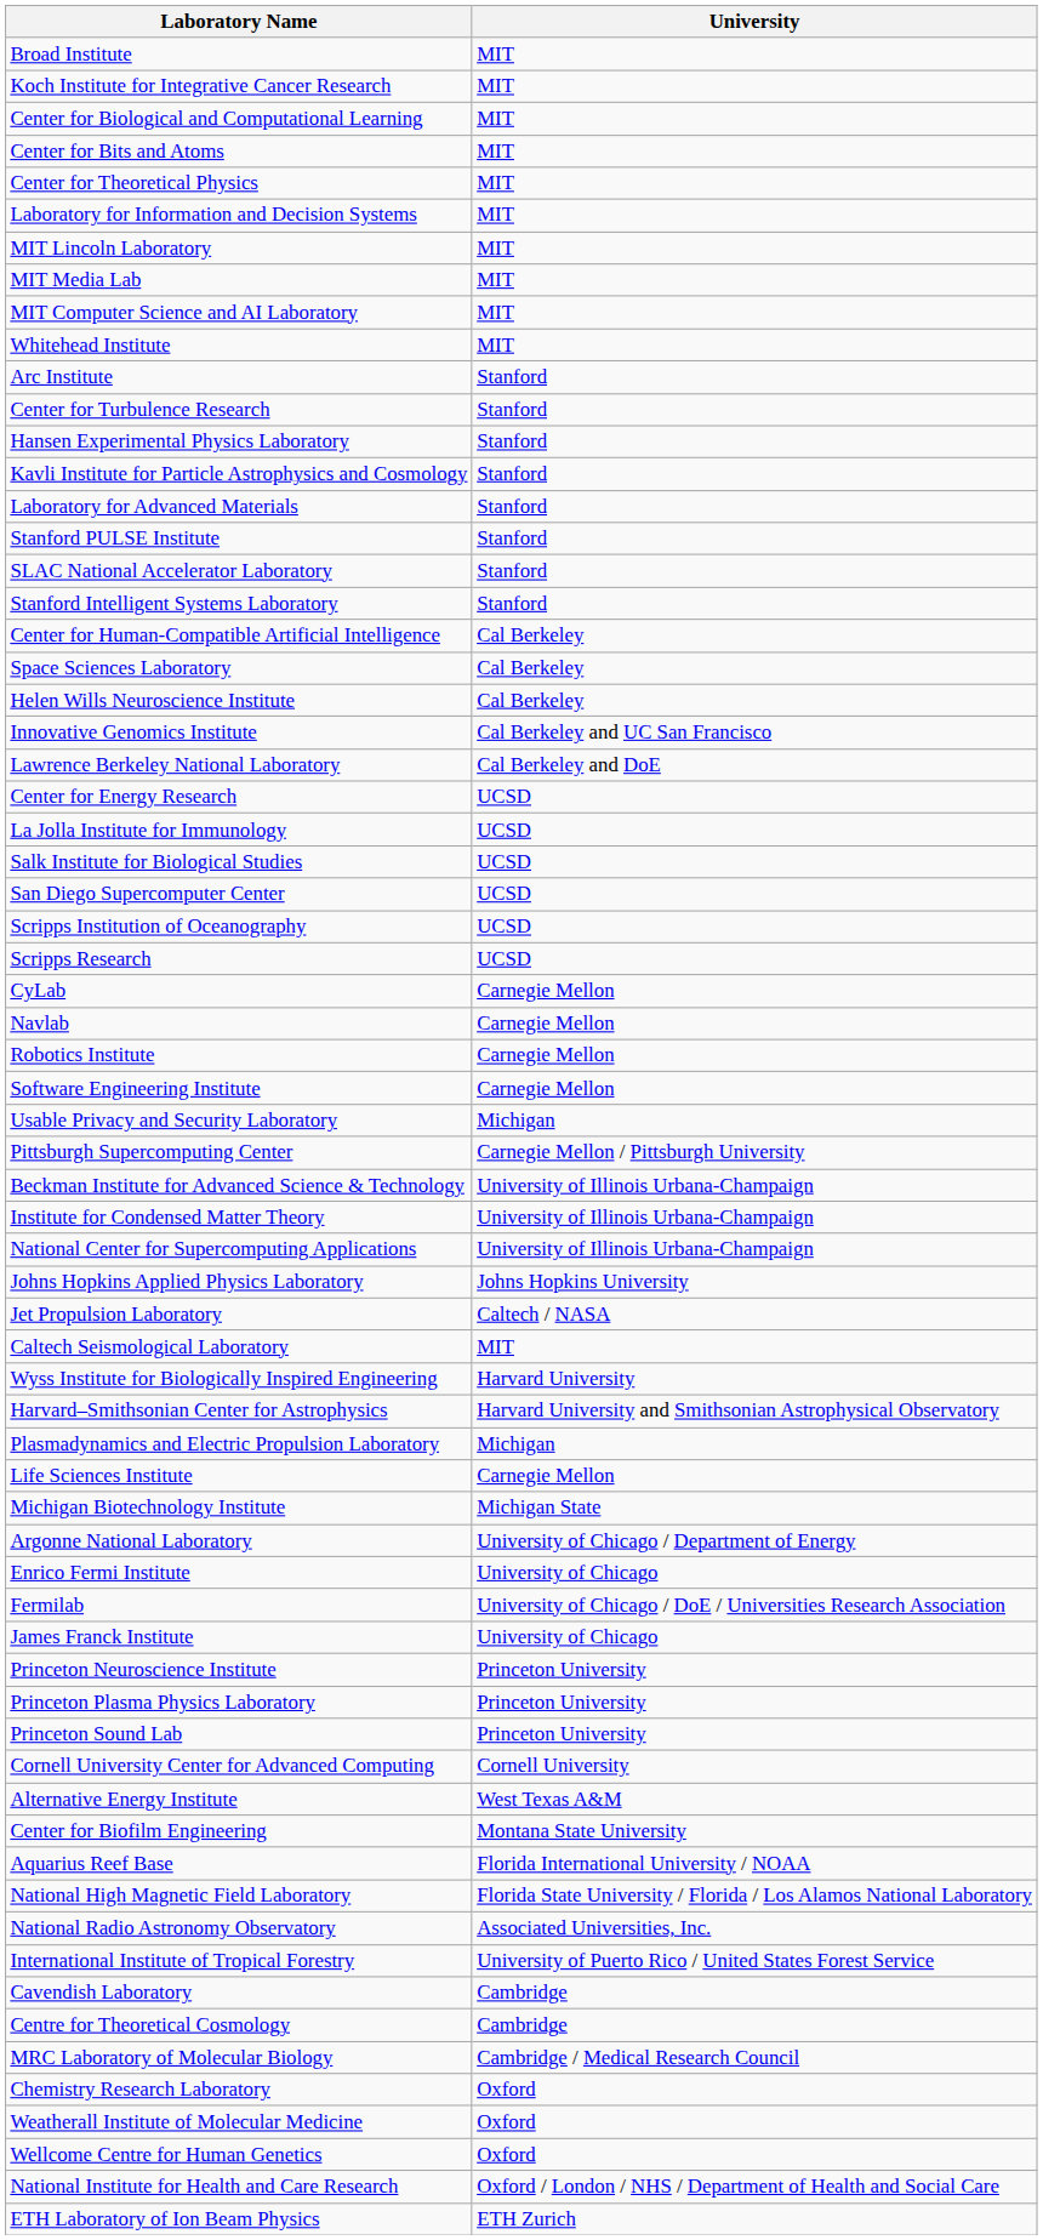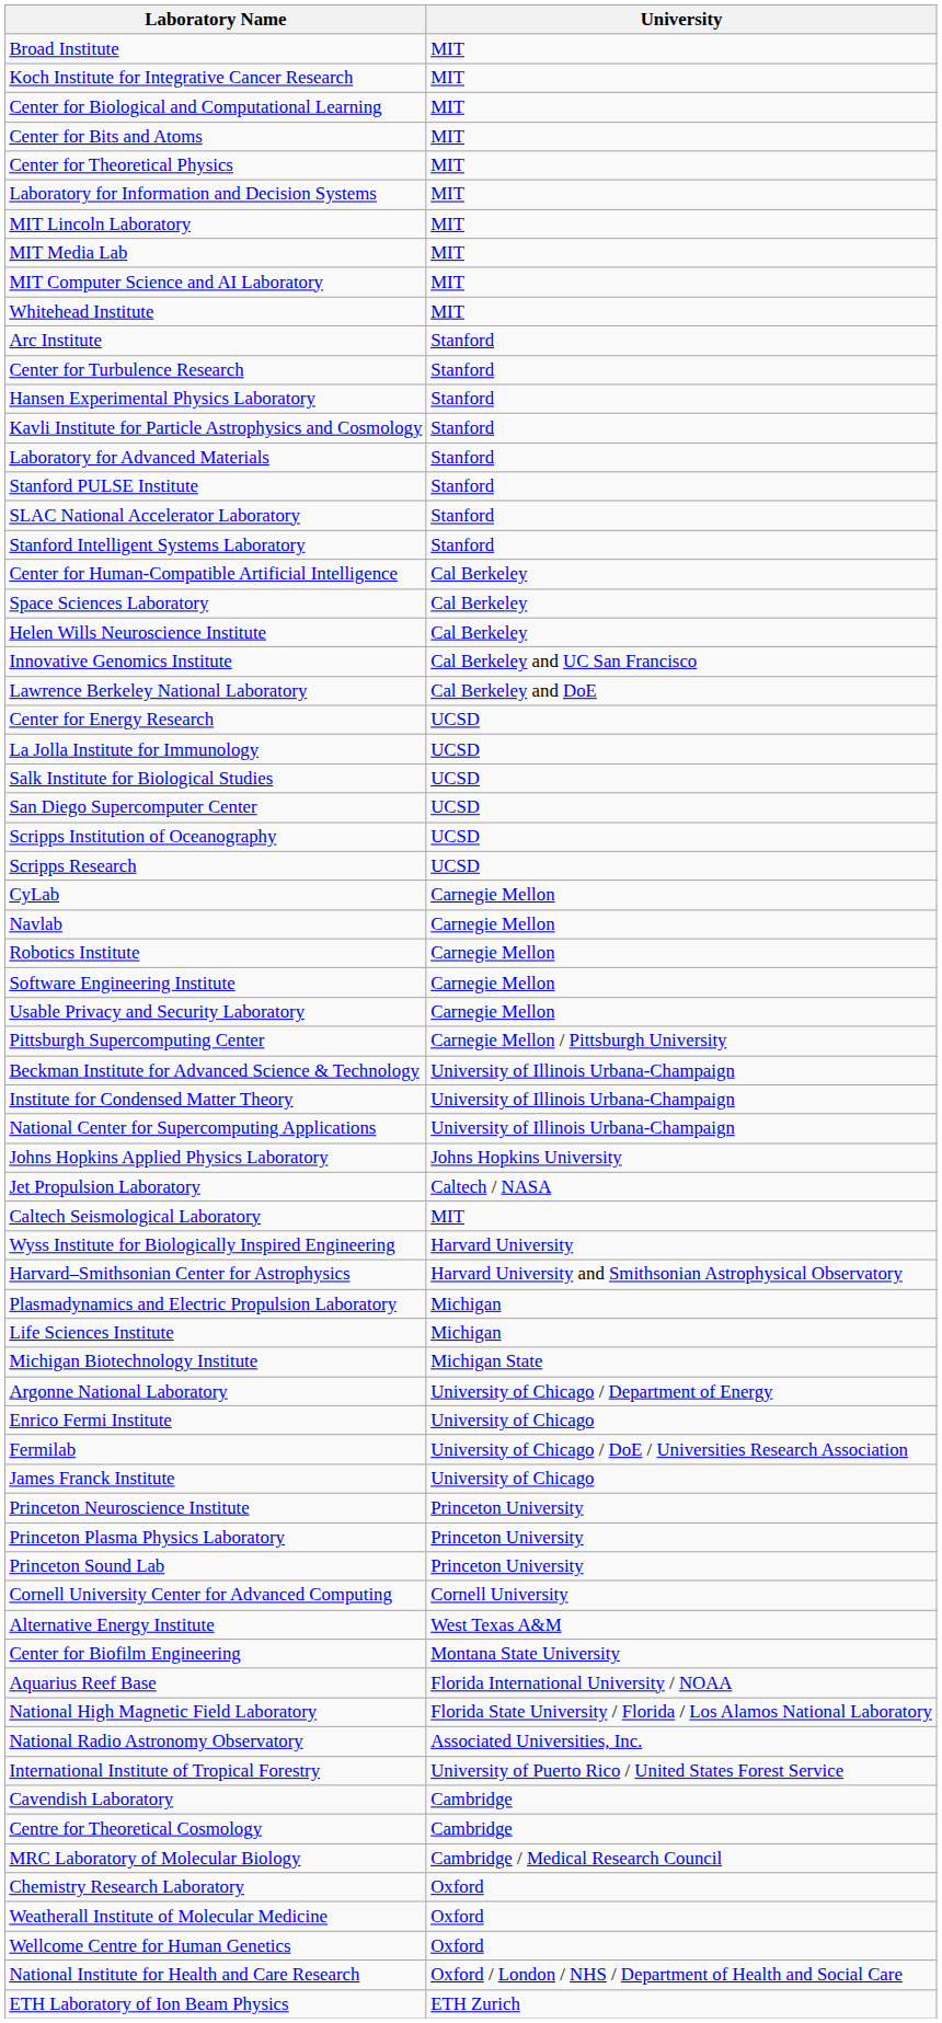 <table class="wikitable sortable">
 <tr>
 <th>Laboratory Name</th>
 <th>University</th>
 </tr>
 <tr>
 <td><a href='#'>Broad Institute</a></td>
 <td><a href='#'>MIT</a></td>
 </tr>
 <tr>
 <td><a href='#'>Koch Institute for Integrative Cancer Research</a></td>
 <td><a href='#'>MIT</a></td>
 </tr>
 <tr>
 <td><a href='#'>Center for Biological and Computational Learning</a></td>
 <td><a href='#'>MIT</a></td>
 </tr>
 <tr>
 <td><a href='#'>Center for Bits and Atoms</a></td>
 <td><a href='#'>MIT</a></td>
 </tr>
 <tr>
 <td><a href='#'>Center for Theoretical Physics</a></td>
 <td><a href='#'>MIT</a></td>
 </tr>
 <tr>
 <td><a href='#'>Laboratory for Information and Decision Systems</a></td>
 <td><a href='#'>MIT</a></td>
 </tr>
 <tr>
 <td><a href='#'>MIT Lincoln Laboratory</a></td>
 <td><a href='#'>MIT</a></td>
 </tr>
 <tr>
 <td><a href='#'>MIT Media Lab</a></td>
 <td><a href='#'>MIT</a></td>
 </tr>
 <tr>
 <td><a href='#'>MIT Computer Science and AI Laboratory</a></td>
 <td><a href='#'>MIT</a></td>
 </tr>
 <tr>
 <td><a href='#'>Whitehead Institute</a></td>
 <td><a href='#'>MIT</a></td>
 </tr>
 <tr>
 <td><a href='#'>Arc Institute</a></td>
 <td><a href='#'>Stanford</a></td>
 </tr>
 <tr>
 <td><a href='#'>Center for Turbulence Research</a></td>
 <td><a href='#'>Stanford</a></td>
 </tr>
 <tr>
 <td><a href='#'>Hansen Experimental Physics Laboratory</a></td>
 <td><a href='#'>Stanford</a></td>
 </tr>
 <tr>
 <td><a href='#'>Kavli Institute for Particle Astrophysics and Cosmology</a></td>
 <td><a href='#'>Stanford</a></td>
 </tr>
 <tr>
 <td><a href='#'>Laboratory for Advanced Materials</a></td>
 <td><a href='#'>Stanford</a></td>
 </tr>
 <tr>
 <td><a href='#'>Stanford PULSE Institute</a></td>
 <td><a href='#'>Stanford</a></td>
 </tr>
 <tr>
 <td><a href='#'>SLAC National Accelerator Laboratory</a></td>
 <td><a href='#'>Stanford</a></td>
 </tr>
 <tr>
 <td><a href='#'>Stanford Intelligent Systems Laboratory</a></td>
 <td><a href='#'>Stanford</a></td>
 </tr>
 <tr>
 <td><a href='#'>Center for Human-Compatible Artificial Intelligence</a></td>
 <td><a href='#'>Cal Berkeley</a></td>
 </tr>
 <tr>
 <td><a href='#'>Space Sciences Laboratory</a></td>
 <td><a href='#'>Cal Berkeley</a></td>
 </tr>
 <tr>
 <td><a href='#'>Helen Wills Neuroscience Institute</a></td>
 <td><a href='#'>Cal Berkeley</a></td>
 </tr>
 <tr>
 <td><a href='#'>Innovative Genomics Institute</a></td>
 <td><a href='#'>Cal Berkeley</a> and <a href='#'>UC San Francisco</a></td>
 </tr>
 <tr>
 <td><a href='#'>Lawrence Berkeley National Laboratory</a></td>
 <td><a href='#'>Cal Berkeley</a> and <a href='#'>DoE</a></td>
 </tr>
 <tr>
 <td><a href='#'>Center for Energy Research</a></td>
 <td><a href='#'>UCSD</a></td>
 </tr>
 <tr>
 <td><a href='#'>La Jolla Institute for Immunology</a></td>
 <td><a href='#'>UCSD</a></td>
 </tr>
 <tr>
 <td><a href='#'>Salk Institute for Biological Studies</a></td>
 <td><a href='#'>UCSD</a></td>
 </tr>
 <tr>
 <td><a href='#'>San Diego Supercomputer Center</a></td>
 <td><a href='#'>UCSD</a></td>
 </tr>
 <tr>
 <td><a href='#'>Scripps Institution of Oceanography</a></td>
 <td><a href='#'>UCSD</a></td>
 </tr>
 <tr>
 <td><a href='#'>Scripps Research</a></td>
 <td><a href='#'>UCSD</a></td>
 </tr>
 <tr>
 <td><a href='#'>CyLab</a></td>
 <td><a href='#'>Carnegie Mellon</a></td>
 </tr>
 <tr>
 <td><a href='#'>Navlab</a></td>
 <td><a href='#'>Carnegie Mellon</a></td>
 </tr>
 <tr>
 <td><a href='#'>Robotics Institute</a></td>
 <td><a href='#'>Carnegie Mellon</a></td>
 </tr>
 <tr>
 <td><a href='#'>Software Engineering Institute</a></td>
 <td><a href='#'>Carnegie Mellon</a></td>
 </tr>
 <tr>
 <td><a href='#'>Usable Privacy and Security Laboratory</a></td>
-<td><a href='#'>Michigan</a></td>
+<td><a href='#'>Carnegie Mellon</a></td>
 </tr>
 <tr>
 <td><a href='#'>Pittsburgh Supercomputing Center</a></td>
 <td><a href='#'>Carnegie Mellon</a> / <a href='#'>Pittsburgh University</a></td>
 </tr>
 <tr>
 <td><a href='#'>Beckman Institute for Advanced Science & Technology</a></td>
 <td><a href='#'>University of Illinois Urbana-Champaign</a></td>
 </tr>
 <tr>
 <td><a href='#'>Institute for Condensed Matter Theory</a></td>
 <td><a href='#'>University of Illinois Urbana-Champaign</a></td>
 </tr>
 <tr>
 <td><a href='#'>National Center for Supercomputing Applications</a></td>
 <td><a href='#'>University of Illinois Urbana-Champaign</a></td>
 </tr>
 <tr>
 <td><a href='#'>Johns Hopkins Applied Physics Laboratory</a></td>
 <td><a href='#'>Johns Hopkins University</a></td>
 </tr>
 <tr>
 <td><a href='#'>Jet Propulsion Laboratory</a></td>
 <td><a href='#'>Caltech</a> / <a href='#'>NASA</a></td>
 </tr>
 <tr>
 <td><a href='#'>Caltech Seismological Laboratory</a></td>
 <td><a href='#'>MIT</a></td>
 </tr>
 <tr>
 <td><a href='#'>Wyss Institute for Biologically Inspired Engineering</a></td>
 <td><a href='#'>Harvard University</a></td>
 </tr>
 <tr>
 <td><a href='#'>Harvard–Smithsonian Center for Astrophysics</a></td>
 <td><a href='#'>Harvard University</a> and <a href='#'>Smithsonian Astrophysical Observatory</a></td>
 </tr>
 <tr>
 <td><a href='#'>Plasmadynamics and Electric Propulsion Laboratory</a></td>
 <td><a href='#'>Michigan</a></td>
 </tr>
 <tr>
 <td><a href='#'>Life Sciences Institute</a></td>
-<td><a href='#'>Carnegie Mellon</a></td>
+<td><a href='#'>Michigan</a></td>
 </tr>
 <tr>
 <td><a href='#'>Michigan Biotechnology Institute</a></td>
 <td><a href='#'>Michigan State</a></td>
 </tr>
 <tr>
 <td><a href='#'>Argonne National Laboratory</a></td>
 <td><a href='#'>University of Chicago</a> / <a href='#'>Department of Energy</a></td>
 </tr>
 <tr>
 <td><a href='#'>Enrico Fermi Institute</a></td>
 <td><a href='#'>University of Chicago</a></td>
 </tr>
 <tr>
 <td><a href='#'>Fermilab</a></td>
 <td><a href='#'>University of Chicago</a> / <a href='#'>DoE</a> / <a href='#'>Universities Research Association</a></td>
 </tr>
 <tr>
 <td><a href='#'>James Franck Institute</a></td>
 <td><a href='#'>University of Chicago</a></td>
 </tr>
 <tr>
 <td><a href='#'>Princeton Neuroscience Institute</a></td>
 <td><a href='#'>Princeton University</a></td>
 </tr>
 <tr>
 <td><a href='#'>Princeton Plasma Physics Laboratory</a></td>
 <td><a href='#'>Princeton University</a></td>
 </tr>
 <tr>
 <td><a href='#'>Princeton Sound Lab</a></td>
 <td><a href='#'>Princeton University</a></td>
 </tr>
 <tr>
 <td><a href='#'>Cornell University Center for Advanced Computing</a></td>
 <td><a href='#'>Cornell University</a></td>
 </tr>
 <tr>
 <td><a href='#'>Alternative Energy Institute</a></td>
 <td><a href='#'>West Texas A&M</a></td>
 </tr>
 <tr>
 <td><a href='#'>Center for Biofilm Engineering</a></td>
 <td><a href='#'>Montana State University</a></td>
 </tr>
 <tr>
 <td><a href='#'>Aquarius Reef Base</a></td>
 <td><a href='#'>Florida International University</a> / <a href='#'>NOAA</a></td>
 </tr>
 <tr>
 <td><a href='#'>National High Magnetic Field Laboratory</a></td>
 <td><a href='#'>Florida State University</a> / <a href='#'>Florida</a> / <a href='#'>Los Alamos National Laboratory</a></td>
 </tr>
 <tr>
 <td><a href='#'>National Radio Astronomy Observatory</a></td>
 <td><a href='#'>Associated Universities, Inc.</a></td>
 </tr>
 <tr>
 <td><a href='#'>International Institute of Tropical Forestry</a></td>
 <td><a href='#'>University of Puerto Rico</a> / <a href='#'>United States Forest Service</a></td>
 </tr>
 <tr>
 <td><a href='#'>Cavendish Laboratory</a></td>
 <td><a href='#'>Cambridge</a></td>
 </tr>
 <tr>
 <td><a href='#'>Centre for Theoretical Cosmology</a></td>
 <td><a href='#'>Cambridge</a></td>
 </tr>
 <tr>
 <td><a href='#'>MRC Laboratory of Molecular Biology</a></td>
 <td><a href='#'>Cambridge</a> / <a href='#'>Medical Research Council</a></td>
 </tr>
 <tr>
 <td><a href='#'>Chemistry Research Laboratory</a></td>
 <td><a href='#'>Oxford</a></td>
 </tr>
 <tr>
 <td><a href='#'>Weatherall Institute of Molecular Medicine</a></td>
 <td><a href='#'>Oxford</a></td>
 </tr>
 <tr>
 <td><a href='#'>Wellcome Centre for Human Genetics</a></td>
 <td><a href='#'>Oxford</a></td>
 </tr>
 <tr>
 <td><a href='#'>National Institute for Health and Care Research</a></td>
 <td><a href='#'>Oxford</a> / <a href='#'>London</a> / <a href='#'>NHS</a> / <a href='#'>Department of Health and Social Care</a></td>
 </tr>
 <tr>
 <td><a href='#'>ETH Laboratory of Ion Beam Physics</a></td>
 <td><a href='#'>ETH Zurich</a></td>
 </tr>
 </table>
